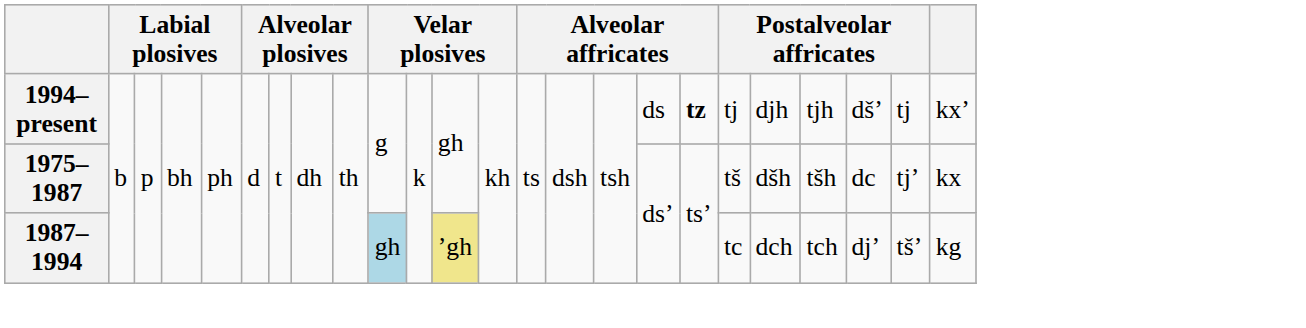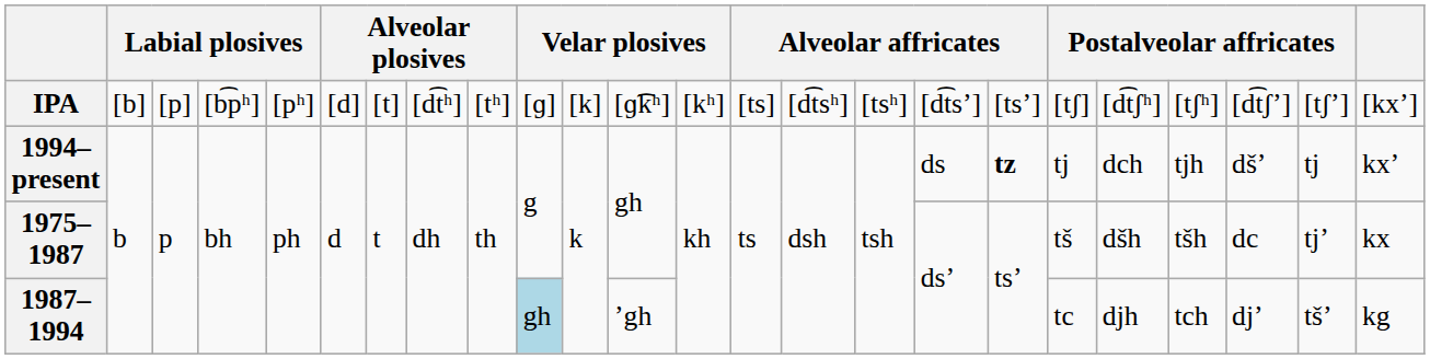 <table class="wikitable">
 <tr>
 <th></th>
 <th colspan=4>Labial plosives</th>
 <th colspan=4>Alveolar plosives</th>
 <th colspan=4>Velar plosives</th>
 <th colspan=5>Alveolar affricates</th>
 <th colspan=5>Postalveolar affricates</th>
 <th></th>
+</tr>
+<tr>
+<th>IPA</th>
+<td>[b]</td>
+<td>[p]</td>
+<td>[b͡pʰ]</td>
+<td>[pʰ]</td>
+<td>[d]</td>
+<td>[t]</td>
+<td>[d͡tʰ]</td>
+<td>[tʰ]</td>
+<td>[ɡ]</td>
+<td>[k]</td>
+<td>[ɡ͡kʰ]</td>
+<td>[kʰ]</td>
+<td>[ts]</td>
+<td>[d͡tsʰ]</td>
+<td>[tsʰ]</td>
+<td>[d͡tsʼ]</td>
+<td>[tsʼ]</td>
+<td>[tʃ]</td>
+<td>[d͡tʃʰ]</td>
+<td>[tʃʰ]</td>
+<td>[d͡tʃʼ]</td>
+<td>[tʃʼ]</td>
+<td>[kxʼ]</td>
 </tr>
 <tr>
 <th>1994–present</th>
 <td rowspan=3>b</td>
 <td rowspan=3>p</td>
 <td rowspan=3>bh</td>
 <td rowspan=3>ph</td>
 <td rowspan=3>d</td>
 <td rowspan=3>t</td>
 <td rowspan=3>dh</td>
 <td rowspan=3>th</td>
 <td rowspan=2>g</td>
 <td rowspan=3>k</td>
 <td rowspan=2>gh</td>
 <td rowspan=3>kh</td>
 <td rowspan=3>ts</td>
 <td rowspan=3>dsh</td>
 <td rowspan=3>tsh</td>
 <td>ds</td>
 <td><strong>tz</strong></td>
 <td>tj</td>
-<td>djh</td>
+<td>dch</td>
 <td>tjh</td>
 <td>dšʼ</td>
 <td>tj</td>
 <td>kxʼ</td>
 </tr>
 <tr>
 <th>1975–1987</th>
 <td rowspan=2>dsʼ</td>
 <td rowspan=2>tsʼ</td>
 <td>tš</td>
 <td>dšh</td>
 <td>tšh</td>
 <td>dc</td>
 <td>tjʼ</td>
 <td>kx</td>
 </tr>
 <tr>
 <th>1987–1994</th>
 <td style="background: lightblue;">gh</td>
-<td style="background: khaki;">ʼgh</td>
+<td>ʼgh</td>
 <td>tc</td>
-<td>dch</td>
+<td>djh</td>
 <td>tch</td>
 <td>djʼ</td>
 <td>tšʼ</td>
 <td>kg</td>
 </tr>
 </table>
